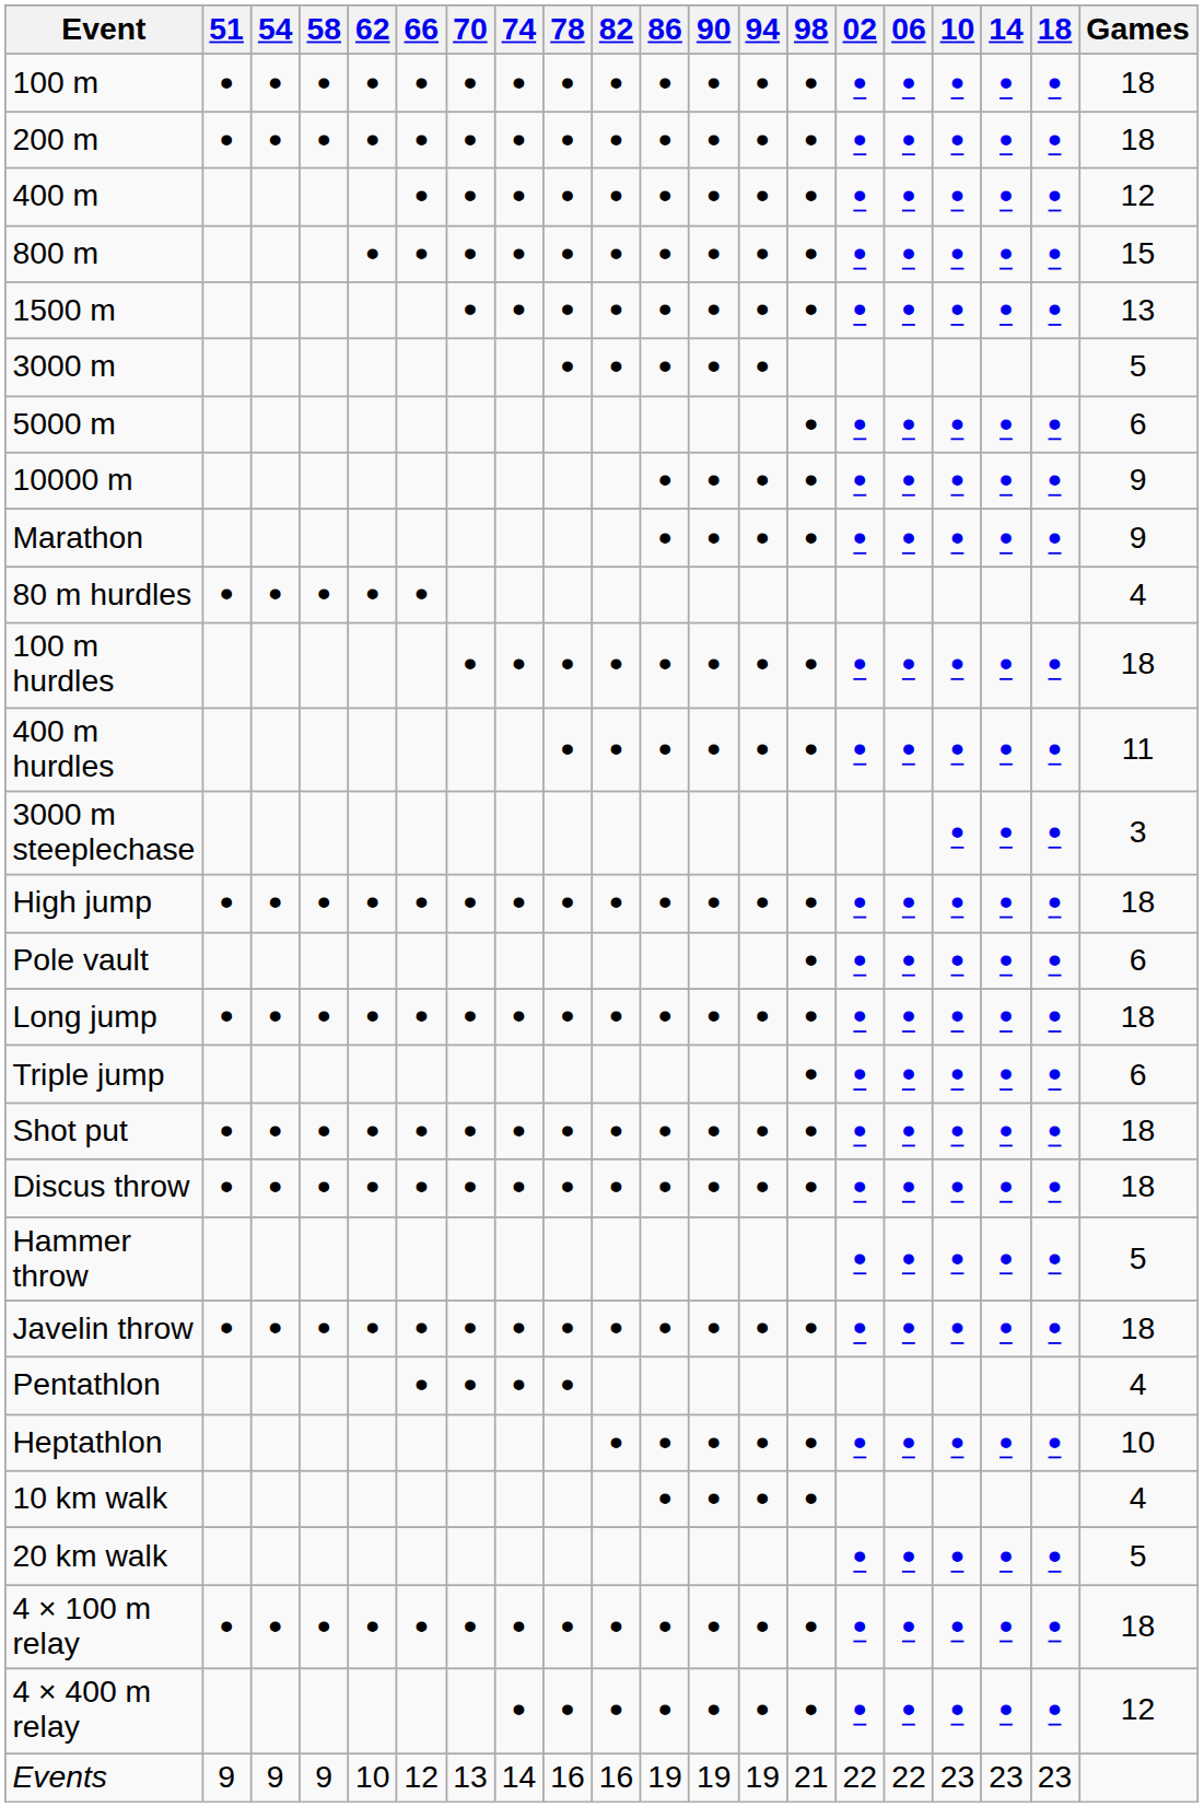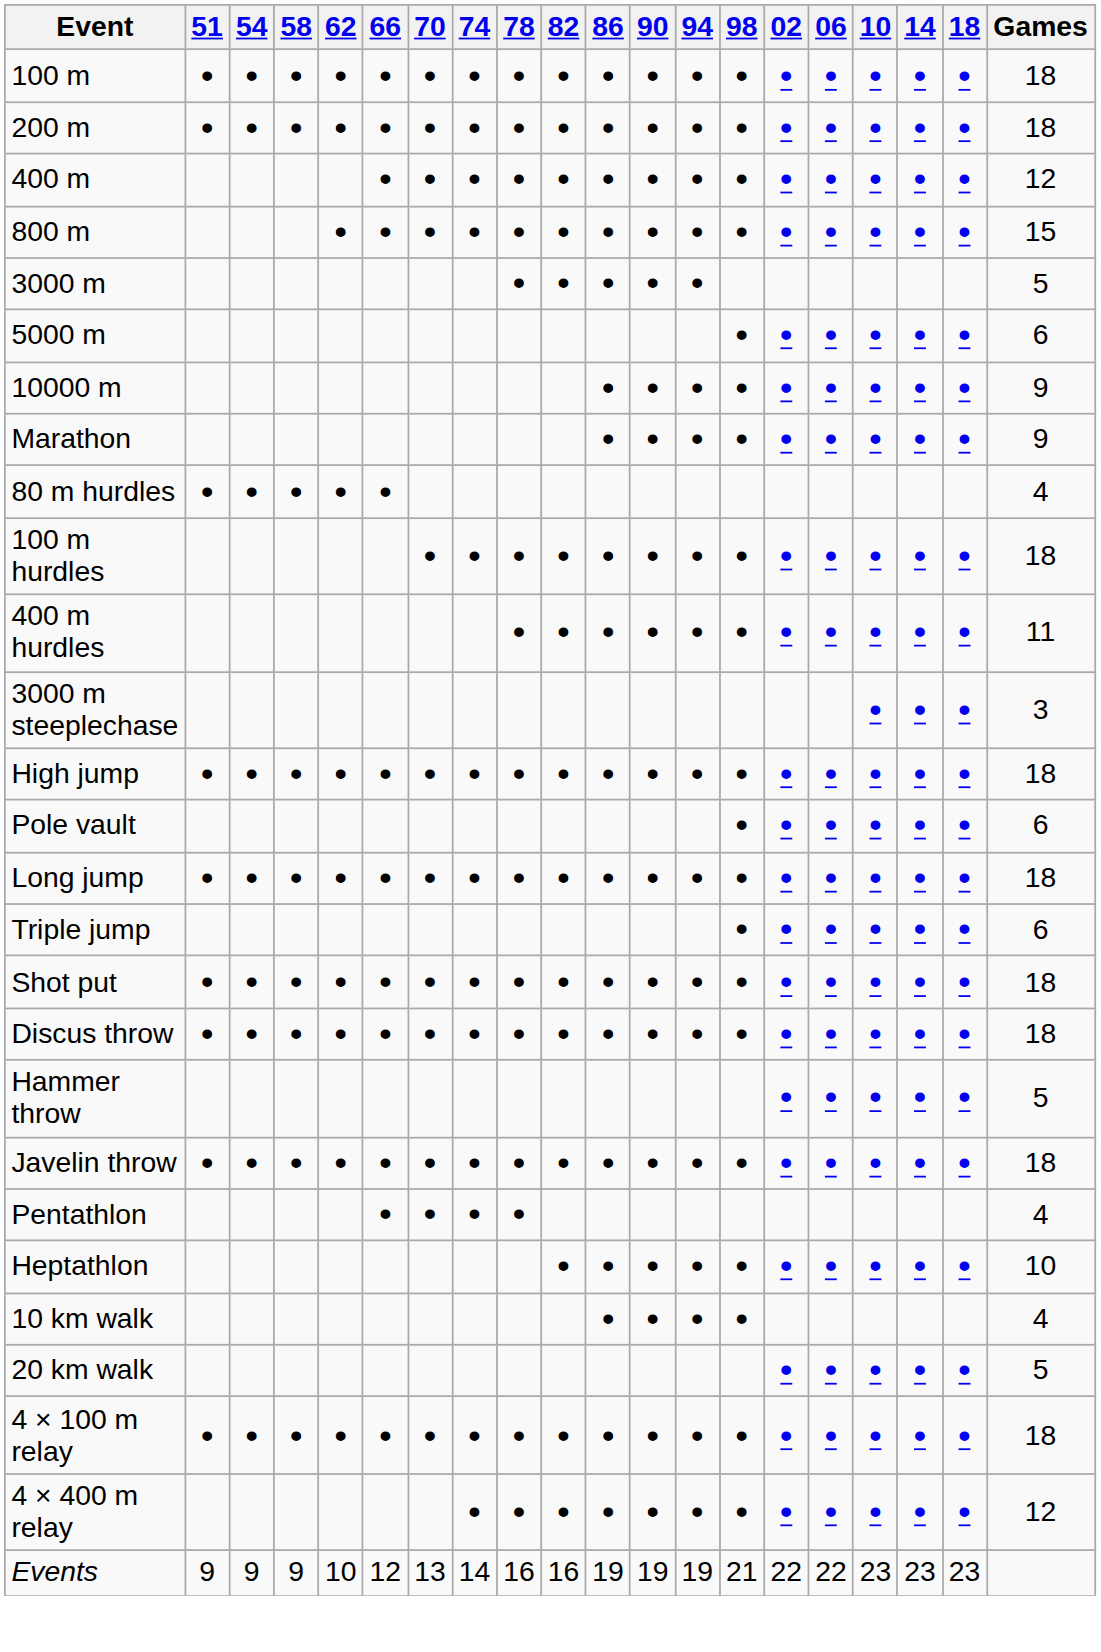 <table class="wikitable" style="text-align:center">
 <tr>
 <th>Event</th>
 <th><a href='#'>51</a></th>
 <th><a href='#'>54</a></th>
 <th><a href='#'>58</a></th>
 <th><a href='#'>62</a></th>
 <th><a href='#'>66</a></th>
 <th><a href='#'>70</a></th>
 <th><a href='#'>74</a></th>
 <th><a href='#'>78</a></th>
 <th><a href='#'>82</a></th>
 <th><a href='#'>86</a></th>
 <th><a href='#'>90</a></th>
 <th><a href='#'>94</a></th>
 <th><a href='#'>98</a></th>
 <th><a href='#'>02</a></th>
 <th><a href='#'>06</a></th>
 <th><a href='#'>10</a></th>
 <th><a href='#'>14</a></th>
 <th><a href='#'>18</a></th>
 <th>Games</th>
 </tr>
 <tr>
 <td align=left>100 m</td>
 <td><big><strong>•</strong></big></td>
 <td><big><strong>•</strong></big></td>
 <td><big><strong>•</strong></big></td>
 <td><big><strong>•</strong></big></td>
 <td><big><strong>•</strong></big></td>
 <td><big><strong>•</strong></big></td>
 <td><big><strong>•</strong></big></td>
 <td><big><strong>•</strong></big></td>
 <td><big><strong>•</strong></big></td>
 <td><big><strong>•</strong></big></td>
 <td><big><strong>•</strong></big></td>
 <td><big><strong>•</strong></big></td>
 <td><big><strong>•</strong></big></td>
 <td><big><strong><a href='#'>•</a></strong></big></td>
 <td><big><strong><a href='#'>•</a></strong></big></td>
 <td><big><strong><a href='#'>•</a></strong></big></td>
 <td><big><strong><a href='#'>•</a></strong></big></td>
 <td><big><strong><a href='#'>•</a></strong></big></td>
 <td>18</td>
 </tr>
 <tr>
 <td align=left>200 m</td>
 <td><big><strong>•</strong></big></td>
 <td><big><strong>•</strong></big></td>
 <td><big><strong>•</strong></big></td>
 <td><big><strong>•</strong></big></td>
 <td><big><strong>•</strong></big></td>
 <td><big><strong>•</strong></big></td>
 <td><big><strong>•</strong></big></td>
 <td><big><strong>•</strong></big></td>
 <td><big><strong>•</strong></big></td>
 <td><big><strong>•</strong></big></td>
 <td><big><strong>•</strong></big></td>
 <td><big><strong>•</strong></big></td>
 <td><big><strong>•</strong></big></td>
 <td><big><strong><a href='#'>•</a></strong></big></td>
 <td><big><strong><a href='#'>•</a></strong></big></td>
 <td><big><strong><a href='#'>•</a></strong></big></td>
 <td><big><strong><a href='#'>•</a></strong></big></td>
 <td><big><strong><a href='#'>•</a></strong></big></td>
 <td>18</td>
 </tr>
 <tr>
 <td align=left>400 m</td>
 <td></td>
 <td></td>
 <td></td>
 <td></td>
 <td><big><strong>•</strong></big></td>
 <td><big><strong>•</strong></big></td>
 <td><big><strong>•</strong></big></td>
 <td><big><strong>•</strong></big></td>
 <td><big><strong>•</strong></big></td>
 <td><big><strong>•</strong></big></td>
 <td><big><strong>•</strong></big></td>
 <td><big><strong>•</strong></big></td>
 <td><big><strong>•</strong></big></td>
 <td><big><strong><a href='#'>•</a></strong></big></td>
 <td><big><strong><a href='#'>•</a></strong></big></td>
 <td><big><strong><a href='#'>•</a></strong></big></td>
 <td><big><strong><a href='#'>•</a></strong></big></td>
 <td><big><strong><a href='#'>•</a></strong></big></td>
 <td>12</td>
 </tr>
 <tr>
 <td align=left>800 m</td>
 <td></td>
 <td></td>
 <td></td>
 <td><big><strong>•</strong></big></td>
 <td><big><strong>•</strong></big></td>
 <td><big><strong>•</strong></big></td>
 <td><big><strong>•</strong></big></td>
 <td><big><strong>•</strong></big></td>
 <td><big><strong>•</strong></big></td>
 <td><big><strong>•</strong></big></td>
 <td><big><strong>•</strong></big></td>
 <td><big><strong>•</strong></big></td>
 <td><big><strong>•</strong></big></td>
 <td><big><strong><a href='#'>•</a></strong></big></td>
 <td><big><strong><a href='#'>•</a></strong></big></td>
 <td><big><strong><a href='#'>•</a></strong></big></td>
 <td><big><strong><a href='#'>•</a></strong></big></td>
 <td><big><strong><a href='#'>•</a></strong></big></td>
 <td>15</td>
-</tr>
-<tr>
-<td align=left>1500 m</td>
-<td></td>
-<td></td>
-<td></td>
-<td></td>
-<td></td>
-<td><big><strong>•</strong></big></td>
-<td><big><strong>•</strong></big></td>
-<td><big><strong>•</strong></big></td>
-<td><big><strong>•</strong></big></td>
-<td><big><strong>•</strong></big></td>
-<td><big><strong>•</strong></big></td>
-<td><big><strong>•</strong></big></td>
-<td><big><strong>•</strong></big></td>
-<td><big><strong><a href='#'>•</a></strong></big></td>
-<td><big><strong><a href='#'>•</a></strong></big></td>
-<td><big><strong><a href='#'>•</a></strong></big></td>
-<td><big><strong><a href='#'>•</a></strong></big></td>
-<td><big><strong><a href='#'>•</a></strong></big></td>
-<td>13</td>
 </tr>
 <tr>
 <td align=left>3000 m</td>
 <td></td>
 <td></td>
 <td></td>
 <td></td>
 <td></td>
 <td></td>
 <td></td>
 <td><big><strong>•</strong></big></td>
 <td><big><strong>•</strong></big></td>
 <td><big><strong>•</strong></big></td>
 <td><big><strong>•</strong></big></td>
 <td><big><strong>•</strong></big></td>
 <td></td>
 <td></td>
 <td></td>
 <td></td>
 <td></td>
 <td></td>
 <td>5</td>
 </tr>
 <tr>
 <td align=left>5000 m</td>
 <td></td>
 <td></td>
 <td></td>
 <td></td>
 <td></td>
 <td></td>
 <td></td>
 <td></td>
 <td></td>
 <td></td>
 <td></td>
 <td></td>
 <td><big><strong>•</strong></big></td>
 <td><big><strong><a href='#'>•</a></strong></big></td>
 <td><big><strong><a href='#'>•</a></strong></big></td>
 <td><big><strong><a href='#'>•</a></strong></big></td>
 <td><big><strong><a href='#'>•</a></strong></big></td>
 <td><big><strong><a href='#'>•</a></strong></big></td>
 <td>6</td>
 </tr>
 <tr>
 <td align=left>10000 m</td>
 <td></td>
 <td></td>
 <td></td>
 <td></td>
 <td></td>
 <td></td>
 <td></td>
 <td></td>
 <td></td>
 <td><big><strong>•</strong></big></td>
 <td><big><strong>•</strong></big></td>
 <td><big><strong>•</strong></big></td>
 <td><big><strong>•</strong></big></td>
 <td><big><strong><a href='#'>•</a></strong></big></td>
 <td><big><strong><a href='#'>•</a></strong></big></td>
 <td><big><strong><a href='#'>•</a></strong></big></td>
 <td><big><strong><a href='#'>•</a></strong></big></td>
 <td><big><strong><a href='#'>•</a></strong></big></td>
 <td>9</td>
 </tr>
 <tr>
 <td align=left>Marathon</td>
 <td></td>
 <td></td>
 <td></td>
 <td></td>
 <td></td>
 <td></td>
 <td></td>
 <td></td>
 <td></td>
 <td><big><strong>•</strong></big></td>
 <td><big><strong>•</strong></big></td>
 <td><big><strong>•</strong></big></td>
 <td><big><strong>•</strong></big></td>
 <td><big><strong><a href='#'>•</a></strong></big></td>
 <td><big><strong><a href='#'>•</a></strong></big></td>
 <td><big><strong><a href='#'>•</a></strong></big></td>
 <td><big><strong><a href='#'>•</a></strong></big></td>
 <td><big><strong><a href='#'>•</a></strong></big></td>
 <td>9</td>
 </tr>
 <tr>
 <td align=left>80 m hurdles</td>
 <td><big><strong>•</strong></big></td>
 <td><big><strong>•</strong></big></td>
 <td><big><strong>•</strong></big></td>
 <td><big><strong>•</strong></big></td>
 <td><big><strong>•</strong></big></td>
 <td></td>
 <td></td>
 <td></td>
 <td></td>
 <td></td>
 <td></td>
 <td></td>
 <td></td>
 <td></td>
 <td></td>
 <td></td>
 <td></td>
 <td></td>
 <td>4</td>
 </tr>
 <tr>
 <td align=left>100 m hurdles</td>
 <td></td>
 <td></td>
 <td></td>
 <td></td>
 <td></td>
 <td><big><strong>•</strong></big></td>
 <td><big><strong>•</strong></big></td>
 <td><big><strong>•</strong></big></td>
 <td><big><strong>•</strong></big></td>
 <td><big><strong>•</strong></big></td>
 <td><big><strong>•</strong></big></td>
 <td><big><strong>•</strong></big></td>
 <td><big><strong>•</strong></big></td>
 <td><big><strong><a href='#'>•</a></strong></big></td>
 <td><big><strong><a href='#'>•</a></strong></big></td>
 <td><big><strong><a href='#'>•</a></strong></big></td>
 <td><big><strong><a href='#'>•</a></strong></big></td>
 <td><big><strong><a href='#'>•</a></strong></big></td>
 <td>18</td>
 </tr>
 <tr>
 <td align=left>400 m hurdles</td>
 <td></td>
 <td></td>
 <td></td>
 <td></td>
 <td></td>
 <td></td>
 <td></td>
 <td><big><strong>•</strong></big></td>
 <td><big><strong>•</strong></big></td>
 <td><big><strong>•</strong></big></td>
 <td><big><strong>•</strong></big></td>
 <td><big><strong>•</strong></big></td>
 <td><big><strong>•</strong></big></td>
 <td><big><strong><a href='#'>•</a></strong></big></td>
 <td><big><strong><a href='#'>•</a></strong></big></td>
 <td><big><strong><a href='#'>•</a></strong></big></td>
 <td><big><strong><a href='#'>•</a></strong></big></td>
 <td><big><strong><a href='#'>•</a></strong></big></td>
 <td>11</td>
 </tr>
 <tr>
 <td align=left>3000 m steeplechase</td>
 <td></td>
 <td></td>
 <td></td>
 <td></td>
 <td></td>
 <td></td>
 <td></td>
 <td></td>
 <td></td>
 <td></td>
 <td></td>
 <td></td>
 <td></td>
 <td></td>
 <td></td>
 <td><big><strong><a href='#'>•</a></strong></big></td>
 <td><big><strong><a href='#'>•</a></strong></big></td>
 <td><big><strong><a href='#'>•</a></strong></big></td>
 <td>3</td>
 </tr>
 <tr>
 <td align=left>High jump</td>
 <td><big><strong>•</strong></big></td>
 <td><big><strong>•</strong></big></td>
 <td><big><strong>•</strong></big></td>
 <td><big><strong>•</strong></big></td>
 <td><big><strong>•</strong></big></td>
 <td><big><strong>•</strong></big></td>
 <td><big><strong>•</strong></big></td>
 <td><big><strong>•</strong></big></td>
 <td><big><strong>•</strong></big></td>
 <td><big><strong>•</strong></big></td>
 <td><big><strong>•</strong></big></td>
 <td><big><strong>•</strong></big></td>
 <td><big><strong>•</strong></big></td>
 <td><big><strong><a href='#'>•</a></strong></big></td>
 <td><big><strong><a href='#'>•</a></strong></big></td>
 <td><big><strong><a href='#'>•</a></strong></big></td>
 <td><big><strong><a href='#'>•</a></strong></big></td>
 <td><big><strong><a href='#'>•</a></strong></big></td>
 <td>18</td>
 </tr>
 <tr>
 <td align=left>Pole vault</td>
 <td></td>
 <td></td>
 <td></td>
 <td></td>
 <td></td>
 <td></td>
 <td></td>
 <td></td>
 <td></td>
 <td></td>
 <td></td>
 <td></td>
 <td><big><strong>•</strong></big></td>
 <td><big><strong><a href='#'>•</a></strong></big></td>
 <td><big><strong><a href='#'>•</a></strong></big></td>
 <td><big><strong><a href='#'>•</a></strong></big></td>
 <td><big><strong><a href='#'>•</a></strong></big></td>
 <td><big><strong><a href='#'>•</a></strong></big></td>
 <td>6</td>
 </tr>
 <tr>
 <td align=left>Long jump</td>
 <td><big><strong>•</strong></big></td>
 <td><big><strong>•</strong></big></td>
 <td><big><strong>•</strong></big></td>
 <td><big><strong>•</strong></big></td>
 <td><big><strong>•</strong></big></td>
 <td><big><strong>•</strong></big></td>
 <td><big><strong>•</strong></big></td>
 <td><big><strong>•</strong></big></td>
 <td><big><strong>•</strong></big></td>
 <td><big><strong>•</strong></big></td>
 <td><big><strong>•</strong></big></td>
 <td><big><strong>•</strong></big></td>
 <td><big><strong>•</strong></big></td>
 <td><big><strong><a href='#'>•</a></strong></big></td>
 <td><big><strong><a href='#'>•</a></strong></big></td>
 <td><big><strong><a href='#'>•</a></strong></big></td>
 <td><big><strong><a href='#'>•</a></strong></big></td>
 <td><big><strong><a href='#'>•</a></strong></big></td>
 <td>18</td>
 </tr>
 <tr>
 <td align=left>Triple jump</td>
 <td></td>
 <td></td>
 <td></td>
 <td></td>
 <td></td>
 <td></td>
 <td></td>
 <td></td>
 <td></td>
 <td></td>
 <td></td>
 <td></td>
 <td><big><strong>•</strong></big></td>
 <td><big><strong><a href='#'>•</a></strong></big></td>
 <td><big><strong><a href='#'>•</a></strong></big></td>
 <td><big><strong><a href='#'>•</a></strong></big></td>
 <td><big><strong><a href='#'>•</a></strong></big></td>
 <td><big><strong><a href='#'>•</a></strong></big></td>
 <td>6</td>
 </tr>
 <tr>
 <td align=left>Shot put</td>
 <td><big><strong>•</strong></big></td>
 <td><big><strong>•</strong></big></td>
 <td><big><strong>•</strong></big></td>
 <td><big><strong>•</strong></big></td>
 <td><big><strong>•</strong></big></td>
 <td><big><strong>•</strong></big></td>
 <td><big><strong>•</strong></big></td>
 <td><big><strong>•</strong></big></td>
 <td><big><strong>•</strong></big></td>
 <td><big><strong>•</strong></big></td>
 <td><big><strong>•</strong></big></td>
 <td><big><strong>•</strong></big></td>
 <td><big><strong>•</strong></big></td>
 <td><big><strong><a href='#'>•</a></strong></big></td>
 <td><big><strong><a href='#'>•</a></strong></big></td>
 <td><big><strong><a href='#'>•</a></strong></big></td>
 <td><big><strong><a href='#'>•</a></strong></big></td>
 <td><big><strong><a href='#'>•</a></strong></big></td>
 <td>18</td>
 </tr>
 <tr>
 <td align=left>Discus throw</td>
 <td><big><strong>•</strong></big></td>
 <td><big><strong>•</strong></big></td>
 <td><big><strong>•</strong></big></td>
 <td><big><strong>•</strong></big></td>
 <td><big><strong>•</strong></big></td>
 <td><big><strong>•</strong></big></td>
 <td><big><strong>•</strong></big></td>
 <td><big><strong>•</strong></big></td>
 <td><big><strong>•</strong></big></td>
 <td><big><strong>•</strong></big></td>
 <td><big><strong>•</strong></big></td>
 <td><big><strong>•</strong></big></td>
 <td><big><strong>•</strong></big></td>
 <td><big><strong><a href='#'>•</a></strong></big></td>
 <td><big><strong><a href='#'>•</a></strong></big></td>
 <td><big><strong><a href='#'>•</a></strong></big></td>
 <td><big><strong><a href='#'>•</a></strong></big></td>
 <td><big><strong><a href='#'>•</a></strong></big></td>
 <td>18</td>
 </tr>
 <tr>
 <td align=left>Hammer throw</td>
 <td></td>
 <td></td>
 <td></td>
 <td></td>
 <td></td>
 <td></td>
 <td></td>
 <td></td>
 <td></td>
 <td></td>
 <td></td>
 <td></td>
 <td></td>
 <td><big><strong><a href='#'>•</a></strong></big></td>
 <td><big><strong><a href='#'>•</a></strong></big></td>
 <td><big><strong><a href='#'>•</a></strong></big></td>
 <td><big><strong><a href='#'>•</a></strong></big></td>
 <td><big><strong><a href='#'>•</a></strong></big></td>
 <td>5</td>
 </tr>
 <tr>
 <td align=left>Javelin throw</td>
 <td><big><strong>•</strong></big></td>
 <td><big><strong>•</strong></big></td>
 <td><big><strong>•</strong></big></td>
 <td><big><strong>•</strong></big></td>
 <td><big><strong>•</strong></big></td>
 <td><big><strong>•</strong></big></td>
 <td><big><strong>•</strong></big></td>
 <td><big><strong>•</strong></big></td>
 <td><big><strong>•</strong></big></td>
 <td><big><strong>•</strong></big></td>
 <td><big><strong>•</strong></big></td>
 <td><big><strong>•</strong></big></td>
 <td><big><strong>•</strong></big></td>
 <td><big><strong><a href='#'>•</a></strong></big></td>
 <td><big><strong><a href='#'>•</a></strong></big></td>
 <td><big><strong><a href='#'>•</a></strong></big></td>
 <td><big><strong><a href='#'>•</a></strong></big></td>
 <td><big><strong><a href='#'>•</a></strong></big></td>
 <td>18</td>
 </tr>
 <tr>
 <td align=left>Pentathlon</td>
 <td></td>
 <td></td>
 <td></td>
 <td></td>
 <td><big><strong>•</strong></big></td>
 <td><big><strong>•</strong></big></td>
 <td><big><strong>•</strong></big></td>
 <td><big><strong>•</strong></big></td>
 <td></td>
 <td></td>
 <td></td>
 <td></td>
 <td></td>
 <td></td>
 <td></td>
 <td></td>
 <td></td>
 <td></td>
 <td>4</td>
 </tr>
 <tr>
 <td align=left>Heptathlon</td>
 <td></td>
 <td></td>
 <td></td>
 <td></td>
 <td></td>
 <td></td>
 <td></td>
 <td></td>
 <td><big><strong>•</strong></big></td>
 <td><big><strong>•</strong></big></td>
 <td><big><strong>•</strong></big></td>
 <td><big><strong>•</strong></big></td>
 <td><big><strong>•</strong></big></td>
 <td><big><strong><a href='#'>•</a></strong></big></td>
 <td><big><strong><a href='#'>•</a></strong></big></td>
 <td><big><strong><a href='#'>•</a></strong></big></td>
 <td><big><strong><a href='#'>•</a></strong></big></td>
 <td><big><strong><a href='#'>•</a></strong></big></td>
 <td>10</td>
 </tr>
 <tr>
 <td align=left>10 km walk</td>
 <td></td>
 <td></td>
 <td></td>
 <td></td>
 <td></td>
 <td></td>
 <td></td>
 <td></td>
 <td></td>
 <td><big><strong>•</strong></big></td>
 <td><big><strong>•</strong></big></td>
 <td><big><strong>•</strong></big></td>
 <td><big><strong>•</strong></big></td>
 <td></td>
 <td></td>
 <td></td>
 <td></td>
 <td></td>
 <td>4</td>
 </tr>
 <tr>
 <td align=left>20 km walk</td>
 <td></td>
 <td></td>
 <td></td>
 <td></td>
 <td></td>
 <td></td>
 <td></td>
 <td></td>
 <td></td>
 <td></td>
 <td></td>
 <td></td>
 <td></td>
 <td><big><strong><a href='#'>•</a></strong></big></td>
 <td><big><strong><a href='#'>•</a></strong></big></td>
 <td><big><strong><a href='#'>•</a></strong></big></td>
 <td><big><strong><a href='#'>•</a></strong></big></td>
 <td><big><strong><a href='#'>•</a></strong></big></td>
 <td>5</td>
 </tr>
 <tr>
 <td align=left>4 × 100 m relay</td>
 <td><big><strong>•</strong></big></td>
 <td><big><strong>•</strong></big></td>
 <td><big><strong>•</strong></big></td>
 <td><big><strong>•</strong></big></td>
 <td><big><strong>•</strong></big></td>
 <td><big><strong>•</strong></big></td>
 <td><big><strong>•</strong></big></td>
 <td><big><strong>•</strong></big></td>
 <td><big><strong>•</strong></big></td>
 <td><big><strong>•</strong></big></td>
 <td><big><strong>•</strong></big></td>
 <td><big><strong>•</strong></big></td>
 <td><big><strong>•</strong></big></td>
 <td><big><strong><a href='#'>•</a></strong></big></td>
 <td><big><strong><a href='#'>•</a></strong></big></td>
 <td><big><strong><a href='#'>•</a></strong></big></td>
 <td><big><strong><a href='#'>•</a></strong></big></td>
 <td><big><strong><a href='#'>•</a></strong></big></td>
 <td>18</td>
 </tr>
 <tr>
 <td align=left>4 × 400 m relay</td>
 <td></td>
 <td></td>
 <td></td>
 <td></td>
 <td></td>
 <td></td>
 <td><big><strong>•</strong></big></td>
 <td><big><strong>•</strong></big></td>
 <td><big><strong>•</strong></big></td>
 <td><big><strong>•</strong></big></td>
 <td><big><strong>•</strong></big></td>
 <td><big><strong>•</strong></big></td>
 <td><big><strong>•</strong></big></td>
 <td><big><strong><a href='#'>•</a></strong></big></td>
 <td><big><strong><a href='#'>•</a></strong></big></td>
 <td><big><strong><a href='#'>•</a></strong></big></td>
 <td><big><strong><a href='#'>•</a></strong></big></td>
 <td><big><strong><a href='#'>•</a></strong></big></td>
 <td>12</td>
 </tr>
 <tr>
 <td align=left><em>Events</em></td>
 <td>9</td>
 <td>9</td>
 <td>9</td>
 <td>10</td>
 <td>12</td>
 <td>13</td>
 <td>14</td>
 <td>16</td>
 <td>16</td>
 <td>19</td>
 <td>19</td>
 <td>19</td>
 <td>21</td>
 <td>22</td>
 <td>22</td>
 <td>23</td>
 <td>23</td>
 <td>23</td>
 <td></td>
 </tr>
 </table>
